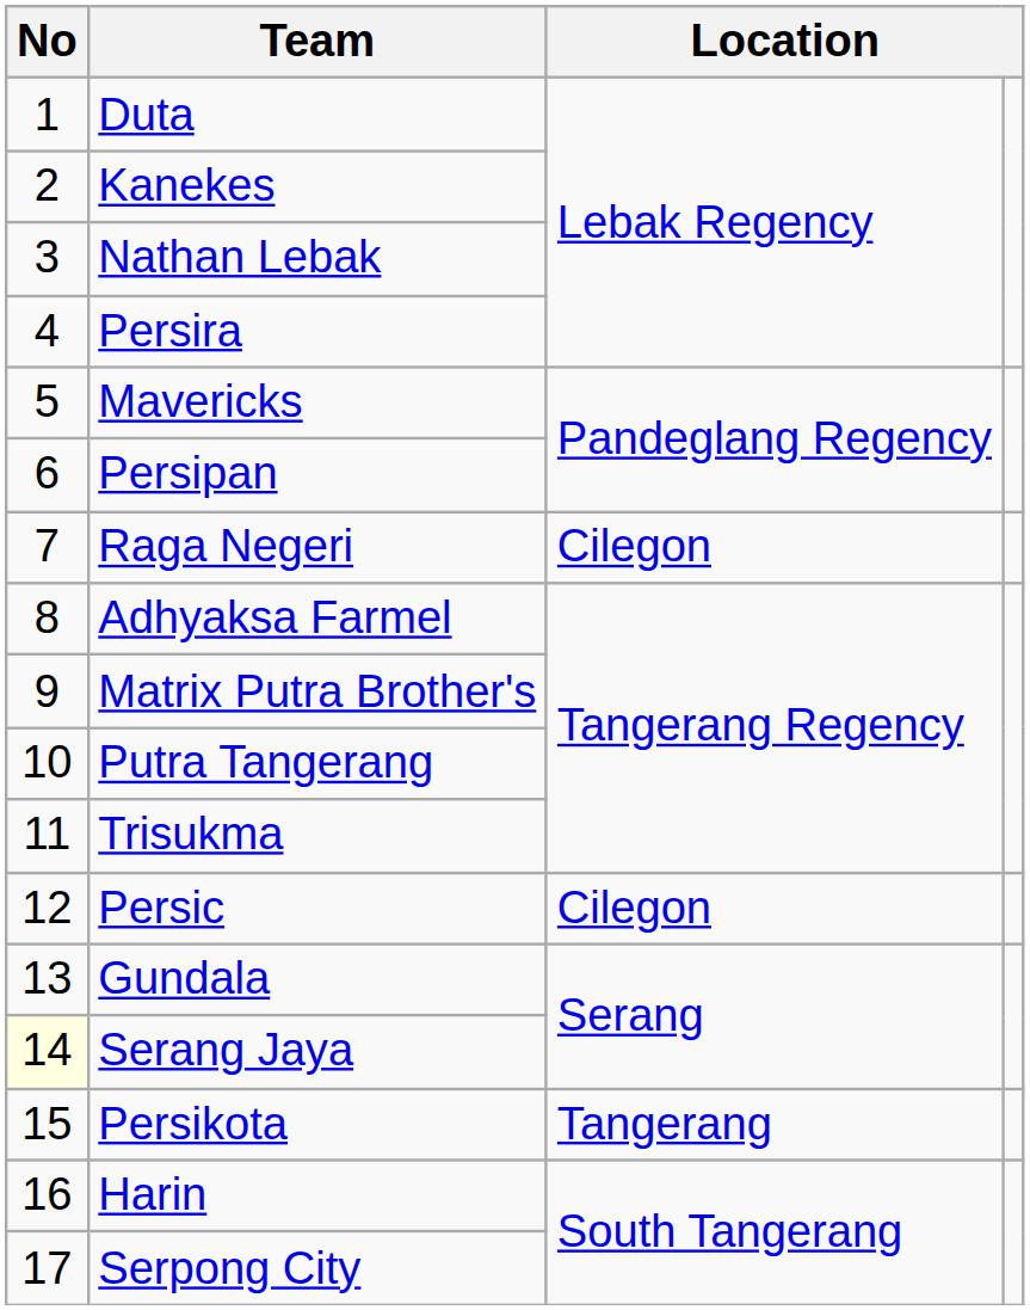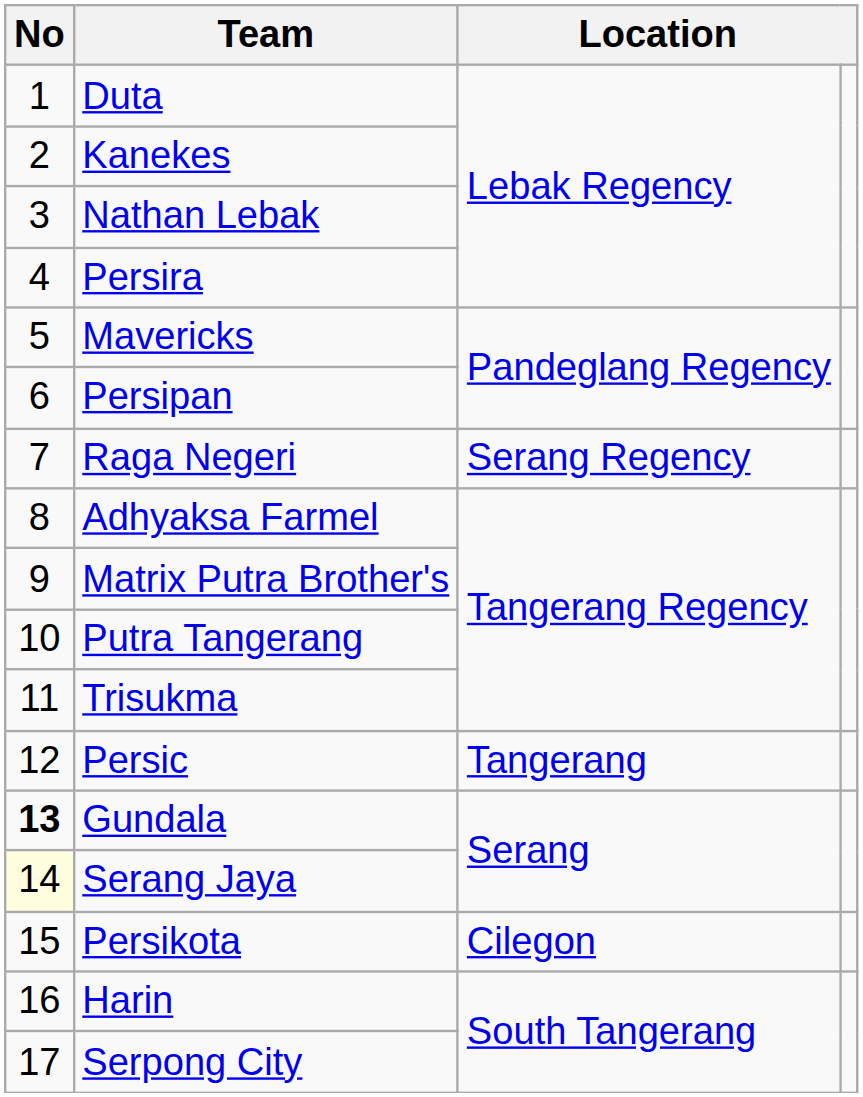 <table class="wikitable sortable">
 <tr>
 <th>No</th>
 <th>Team</th>
 <th colspan=2>Location</th>
 </tr>
 <tr>
 <td align=center>1</td>
 <td><a href='#'>Duta</a></td>
 <td rowspan=4><a href='#'>Lebak Regency</a></td>
 <td rowspan=4></td>
 </tr>
 <tr>
 <td align=center>2</td>
 <td><a href='#'>Kanekes</a></td>
 </tr>
 <tr>
 <td align=center>3</td>
 <td><a href='#'>Nathan Lebak</a></td>
 </tr>
 <tr>
 <td align=center>4</td>
 <td><a href='#'>Persira</a></td>
 </tr>
 <tr>
 <td align=center>5</td>
 <td><a href='#'>Mavericks</a></td>
 <td rowspan=2><a href='#'>Pandeglang Regency</a></td>
 <td rowspan=2></td>
 </tr>
 <tr>
 <td align=center>6</td>
 <td><a href='#'>Persipan</a></td>
 </tr>
 <tr>
 <td align=center>7</td>
 <td><a href='#'>Raga Negeri</a></td>
-<td><a href='#'>Cilegon</a></td>
+<td><a href='#'>Serang Regency</a></td>
 <td></td>
 </tr>
 <tr>
 <td align=center>8</td>
 <td><a href='#'>Adhyaksa Farmel</a></td>
 <td rowspan=4><a href='#'>Tangerang Regency</a></td>
 <td rowspan=4></td>
 </tr>
 <tr>
 <td align=center>9</td>
 <td><a href='#'>Matrix Putra Brother's</a></td>
 </tr>
 <tr>
 <td align=center>10</td>
 <td><a href='#'>Putra Tangerang</a></td>
 </tr>
 <tr>
 <td align=center>11</td>
 <td><a href='#'>Trisukma</a></td>
 </tr>
 <tr>
 <td align=center>12</td>
 <td><a href='#'>Persic</a></td>
-<td><a href='#'>Cilegon</a></td>
+<td><a href='#'>Tangerang</a></td>
 <td></td>
 </tr>
 <tr>
-<td align=center>13</td>
+<td align=center><strong>13</strong></td>
 <td><a href='#'>Gundala</a></td>
 <td rowspan=2><a href='#'>Serang</a></td>
 <td rowspan=2></td>
 </tr>
 <tr>
 <td align=center style="background: lightyellow;">14</td>
 <td><a href='#'>Serang Jaya</a></td>
 </tr>
 <tr>
 <td align=center>15</td>
 <td><a href='#'>Persikota</a></td>
-<td><a href='#'>Tangerang</a></td>
+<td><a href='#'>Cilegon</a></td>
 <td></td>
 </tr>
 <tr>
 <td align=center>16</td>
 <td><a href='#'>Harin</a></td>
 <td rowspan=2><a href='#'>South Tangerang</a></td>
 <td rowspan=2></td>
 </tr>
 <tr>
 <td align=center>17</td>
 <td><a href='#'>Serpong City</a></td>
 </tr>
 </table>
